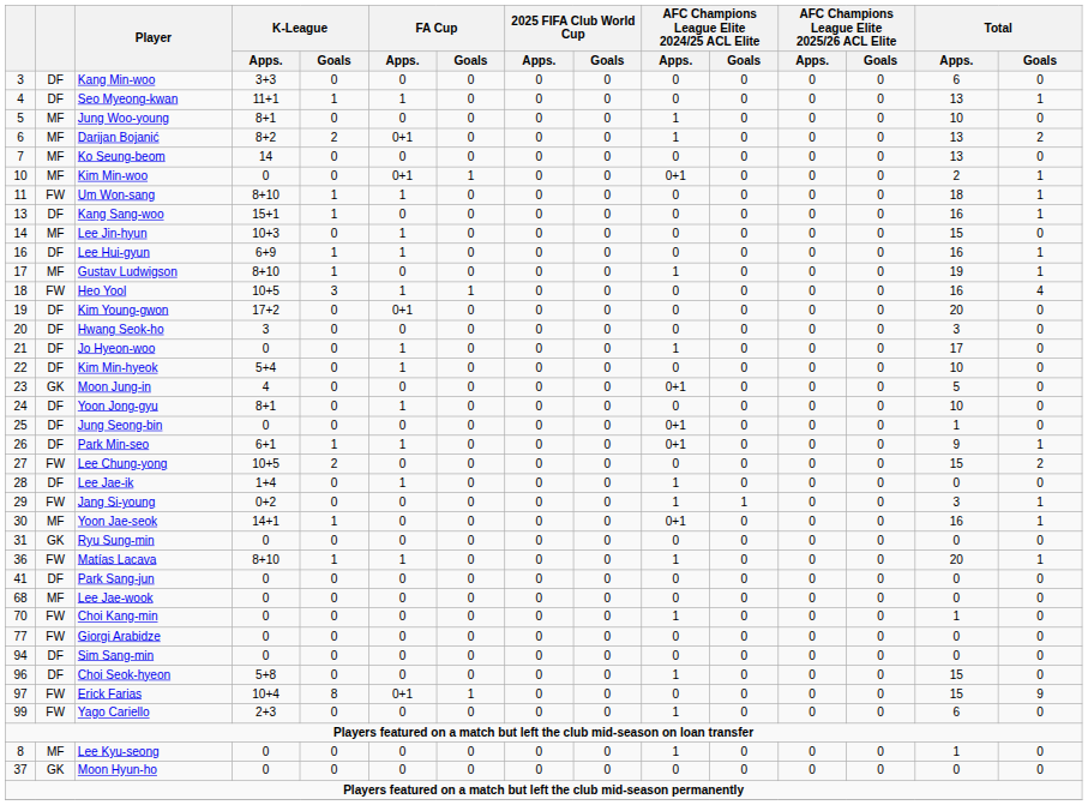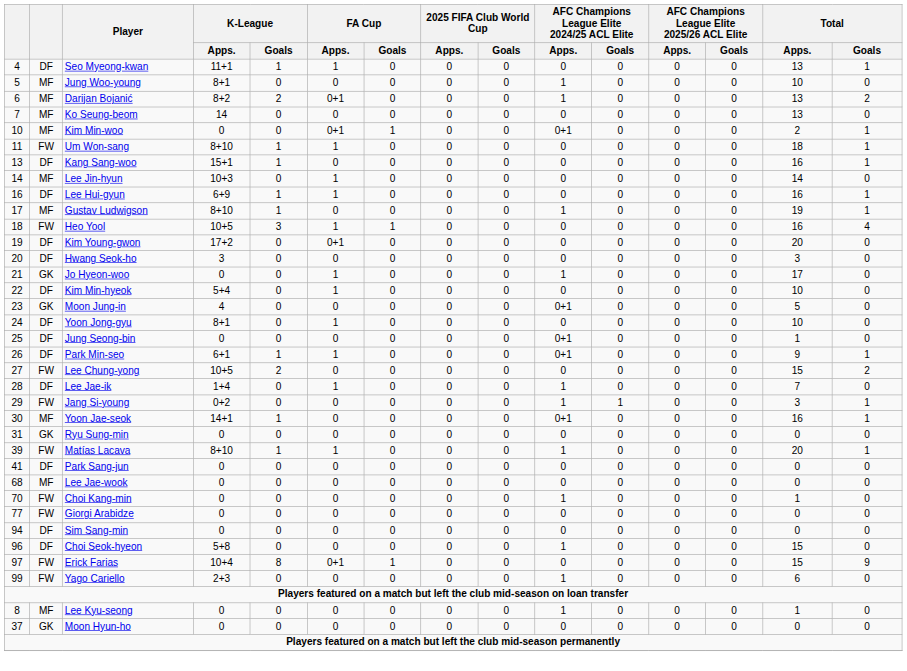 <table class="wikitable" style="text-align:center; font-size:100%; width:90%;">
 <tr>
 <th rowspan=2></th>
 <th rowspan=2></th>
 <th rowspan=2 width="200">Player</th>
 <th colspan=2 width="105">K-League</th>
 <th colspan=2 width="105">FA Cup</th>
 <th colspan=2 width="105">2025 FIFA Club World Cup</th>
 <th colspan=2 width="105">AFC Champions League Elite <br> 2024/25 ACL Elite</th>
 <th colspan=2 width="105">AFC Champions League Elite <br> 2025/26 ACL Elite</th>
 <th colspan=2 width="130">Total</th>
 </tr>
 <tr>
 <th>Apps.</th>
 <th> Goals</th>
 <th>Apps.</th>
 <th> Goals</th>
 <th>Apps.</th>
 <th> Goals</th>
 <th>Apps.</th>
 <th> Goals</th>
 <th>Apps.</th>
 <th> Goals</th>
 <th>Apps.</th>
 <th> Goals</th>
-</tr>
-<tr>
-<td>3</td>
-<td>DF</td>
-<td align="left"> <a href='#'>Kang Min-woo</a></td>
-<td>3+3</td>
-<td>0</td>
-<td>0</td>
-<td>0</td>
-<td>0</td>
-<td>0</td>
-<td>0</td>
-<td>0</td>
-<td>0</td>
-<td>0</td>
-<td>6</td>
-<td>0</td>
 </tr>
 <tr>
 <td>4</td>
 <td>DF</td>
 <td align="left"> <a href='#'>Seo Myeong-kwan</a></td>
 <td>11+1</td>
 <td>1</td>
 <td>1</td>
 <td>0</td>
 <td>0</td>
 <td>0</td>
 <td>0</td>
 <td>0</td>
 <td>0</td>
 <td>0</td>
 <td>13</td>
 <td>1</td>
 </tr>
 <tr>
 <td>5</td>
 <td>MF</td>
 <td align="left"> <a href='#'>Jung Woo-young</a></td>
 <td>8+1</td>
 <td>0</td>
 <td>0</td>
 <td>0</td>
 <td>0</td>
 <td>0</td>
 <td>1</td>
 <td>0</td>
 <td>0</td>
 <td>0</td>
 <td>10</td>
 <td>0</td>
 </tr>
 <tr>
 <td>6</td>
 <td>MF</td>
 <td align="left"> <a href='#'>Darijan Bojanić</a></td>
 <td>8+2</td>
 <td>2</td>
 <td>0+1</td>
 <td>0</td>
 <td>0</td>
 <td>0</td>
 <td>1</td>
 <td>0</td>
 <td>0</td>
 <td>0</td>
 <td>13</td>
 <td>2</td>
 </tr>
 <tr>
 <td>7</td>
 <td>MF</td>
 <td align="left"> <a href='#'>Ko Seung-beom</a></td>
 <td>14</td>
 <td>0</td>
 <td>0</td>
 <td>0</td>
 <td>0</td>
 <td>0</td>
 <td>0</td>
 <td>0</td>
 <td>0</td>
 <td>0</td>
 <td>13</td>
 <td>0</td>
 </tr>
 <tr>
 <td>10</td>
 <td>MF</td>
 <td align="left"> <a href='#'>Kim Min-woo</a></td>
 <td>0</td>
 <td>0</td>
 <td>0+1</td>
 <td>1</td>
 <td>0</td>
 <td>0</td>
 <td>0+1</td>
 <td>0</td>
 <td>0</td>
 <td>0</td>
 <td>2</td>
 <td>1</td>
 </tr>
 <tr>
 <td>11</td>
 <td>FW</td>
 <td align="left"> <a href='#'>Um Won-sang</a></td>
 <td>8+10</td>
 <td>1</td>
 <td>1</td>
 <td>0</td>
 <td>0</td>
 <td>0</td>
 <td>0</td>
 <td>0</td>
 <td>0</td>
 <td>0</td>
 <td>18</td>
 <td>1</td>
 </tr>
 <tr>
 <td>13</td>
 <td>DF</td>
 <td align="left"> <a href='#'>Kang Sang-woo</a></td>
 <td>15+1</td>
 <td>1</td>
 <td>0</td>
 <td>0</td>
 <td>0</td>
 <td>0</td>
 <td>0</td>
 <td>0</td>
 <td>0</td>
 <td>0</td>
 <td>16</td>
 <td>1</td>
 </tr>
 <tr>
 <td>14</td>
 <td>MF</td>
 <td align="left"> <a href='#'>Lee Jin-hyun</a></td>
 <td>10+3</td>
 <td>0</td>
 <td>1</td>
 <td>0</td>
 <td>0</td>
 <td>0</td>
 <td>0</td>
 <td>0</td>
 <td>0</td>
 <td>0</td>
-<td>15</td>
+<td>14</td>
 <td>0</td>
 </tr>
 <tr>
 <td>16</td>
 <td>DF</td>
 <td align="left"> <a href='#'>Lee Hui-gyun</a></td>
 <td>6+9</td>
 <td>1</td>
 <td>1</td>
 <td>0</td>
 <td>0</td>
 <td>0</td>
 <td>0</td>
 <td>0</td>
 <td>0</td>
 <td>0</td>
 <td>16</td>
 <td>1</td>
 </tr>
 <tr>
 <td>17</td>
 <td>MF</td>
 <td align="left"> <a href='#'>Gustav Ludwigson</a></td>
 <td>8+10</td>
 <td>1</td>
 <td>0</td>
 <td>0</td>
 <td>0</td>
 <td>0</td>
 <td>1</td>
 <td>0</td>
 <td>0</td>
 <td>0</td>
 <td>19</td>
 <td>1</td>
 </tr>
 <tr>
 <td>18</td>
 <td>FW</td>
 <td align="left"> <a href='#'>Heo Yool</a></td>
 <td>10+5</td>
 <td>3</td>
 <td>1</td>
 <td>1</td>
 <td>0</td>
 <td>0</td>
 <td>0</td>
 <td>0</td>
 <td>0</td>
 <td>0</td>
 <td>16</td>
 <td>4</td>
 </tr>
 <tr>
 <td>19</td>
 <td>DF</td>
 <td align="left"> <a href='#'>Kim Young-gwon</a></td>
 <td>17+2</td>
 <td>0</td>
 <td>0+1</td>
 <td>0</td>
 <td>0</td>
 <td>0</td>
 <td>0</td>
 <td>0</td>
 <td>0</td>
 <td>0</td>
 <td>20</td>
 <td>0</td>
 </tr>
 <tr>
 <td>20</td>
 <td>DF</td>
 <td align="left"> <a href='#'>Hwang Seok-ho</a></td>
 <td>3</td>
 <td>0</td>
 <td>0</td>
 <td>0</td>
 <td>0</td>
 <td>0</td>
 <td>0</td>
 <td>0</td>
 <td>0</td>
 <td>0</td>
 <td>3</td>
 <td>0</td>
 </tr>
 <tr>
 <td>21</td>
-<td>DF</td>
+<td>GK</td>
 <td align="left"> <a href='#'>Jo Hyeon-woo</a></td>
 <td>0</td>
 <td>0</td>
 <td>1</td>
 <td>0</td>
 <td>0</td>
 <td>0</td>
 <td>1</td>
 <td>0</td>
 <td>0</td>
 <td>0</td>
 <td>17</td>
 <td>0</td>
 </tr>
 <tr>
 <td>22</td>
 <td>DF</td>
 <td align="left"> <a href='#'>Kim Min-hyeok</a></td>
 <td>5+4</td>
 <td>0</td>
 <td>1</td>
 <td>0</td>
 <td>0</td>
 <td>0</td>
 <td>0</td>
 <td>0</td>
 <td>0</td>
 <td>0</td>
 <td>10</td>
 <td>0</td>
 </tr>
 <tr>
 <td>23</td>
 <td>GK</td>
 <td align="left"> <a href='#'>Moon Jung-in</a></td>
 <td>4</td>
 <td>0</td>
 <td>0</td>
 <td>0</td>
 <td>0</td>
 <td>0</td>
 <td>0+1</td>
 <td>0</td>
 <td>0</td>
 <td>0</td>
 <td>5</td>
 <td>0</td>
 </tr>
 <tr>
 <td>24</td>
 <td>DF</td>
 <td align="left"> <a href='#'>Yoon Jong-gyu</a></td>
 <td>8+1</td>
 <td>0</td>
 <td>1</td>
 <td>0</td>
 <td>0</td>
 <td>0</td>
 <td>0</td>
 <td>0</td>
 <td>0</td>
 <td>0</td>
 <td>10</td>
 <td>0</td>
 </tr>
 <tr>
 <td>25</td>
 <td>DF</td>
 <td align="left"> <a href='#'>Jung Seong-bin</a></td>
 <td>0</td>
 <td>0</td>
 <td>0</td>
 <td>0</td>
 <td>0</td>
 <td>0</td>
 <td>0+1</td>
 <td>0</td>
 <td>0</td>
 <td>0</td>
 <td>1</td>
 <td>0</td>
 </tr>
 <tr>
 <td>26</td>
 <td>DF</td>
 <td align="left"> <a href='#'>Park Min-seo</a></td>
 <td>6+1</td>
 <td>1</td>
 <td>1</td>
 <td>0</td>
 <td>0</td>
 <td>0</td>
 <td>0+1</td>
 <td>0</td>
 <td>0</td>
 <td>0</td>
 <td>9</td>
 <td>1</td>
 </tr>
 <tr>
 <td>27</td>
 <td>FW</td>
 <td align="left"> <a href='#'>Lee Chung-yong</a></td>
 <td>10+5</td>
 <td>2</td>
 <td>0</td>
 <td>0</td>
 <td>0</td>
 <td>0</td>
 <td>0</td>
 <td>0</td>
 <td>0</td>
 <td>0</td>
 <td>15</td>
 <td>2</td>
 </tr>
 <tr>
 <td>28</td>
 <td>DF</td>
 <td align="left"> <a href='#'>Lee Jae-ik</a></td>
 <td>1+4</td>
 <td>0</td>
 <td>1</td>
 <td>0</td>
 <td>0</td>
 <td>0</td>
 <td>1</td>
 <td>0</td>
 <td>0</td>
 <td>0</td>
-<td>0</td>
+<td>7</td>
 <td>0</td>
 </tr>
 <tr>
 <td>29</td>
 <td>FW</td>
 <td align="left"> <a href='#'>Jang Si-young</a></td>
 <td>0+2</td>
 <td>0</td>
 <td>0</td>
 <td>0</td>
 <td>0</td>
 <td>0</td>
 <td>1</td>
 <td>1</td>
 <td>0</td>
 <td>0</td>
 <td>3</td>
 <td>1</td>
 </tr>
 <tr>
 <td>30</td>
 <td>MF</td>
 <td align="left"> <a href='#'>Yoon Jae-seok</a></td>
 <td>14+1</td>
 <td>1</td>
 <td>0</td>
 <td>0</td>
 <td>0</td>
 <td>0</td>
 <td>0+1</td>
 <td>0</td>
 <td>0</td>
 <td>0</td>
 <td>16</td>
 <td>1</td>
 </tr>
 <tr>
 <td>31</td>
 <td>GK</td>
 <td align="left"> <a href='#'>Ryu Sung-min</a></td>
 <td>0</td>
 <td>0</td>
 <td>0</td>
 <td>0</td>
 <td>0</td>
 <td>0</td>
 <td>0</td>
 <td>0</td>
 <td>0</td>
 <td>0</td>
 <td>0</td>
 <td>0</td>
 </tr>
 <tr>
-<td>36</td>
+<td>39</td>
 <td>FW</td>
 <td align="left"> <a href='#'>Matías Lacava</a></td>
 <td>8+10</td>
 <td>1</td>
 <td>1</td>
 <td>0</td>
 <td>0</td>
 <td>0</td>
 <td>1</td>
 <td>0</td>
 <td>0</td>
 <td>0</td>
 <td>20</td>
 <td>1</td>
 </tr>
 <tr>
 <td>41</td>
 <td>DF</td>
 <td align="left"> <a href='#'>Park Sang-jun</a></td>
 <td>0</td>
 <td>0</td>
 <td>0</td>
 <td>0</td>
 <td>0</td>
 <td>0</td>
 <td>0</td>
 <td>0</td>
 <td>0</td>
 <td>0</td>
 <td>0</td>
 <td>0</td>
 </tr>
 <tr>
 <td>68</td>
 <td>MF</td>
 <td align="left"> <a href='#'>Lee Jae-wook</a></td>
 <td>0</td>
 <td>0</td>
 <td>0</td>
 <td>0</td>
 <td>0</td>
 <td>0</td>
 <td>0</td>
 <td>0</td>
 <td>0</td>
 <td>0</td>
 <td>0</td>
 <td>0</td>
 </tr>
 <tr>
 <td>70</td>
 <td>FW</td>
 <td align="left"> <a href='#'>Choi Kang-min</a></td>
 <td>0</td>
 <td>0</td>
 <td>0</td>
 <td>0</td>
 <td>0</td>
 <td>0</td>
 <td>1</td>
 <td>0</td>
 <td>0</td>
 <td>0</td>
 <td>1</td>
 <td>0</td>
 </tr>
 <tr>
 <td>77</td>
 <td>FW</td>
 <td align="left"> <a href='#'>Giorgi Arabidze</a></td>
 <td>0</td>
 <td>0</td>
 <td>0</td>
 <td>0</td>
 <td>0</td>
 <td>0</td>
 <td>0</td>
 <td>0</td>
 <td>0</td>
 <td>0</td>
 <td>0</td>
 <td>0</td>
 </tr>
 <tr>
 <td>94</td>
 <td>DF</td>
 <td align="left"> <a href='#'>Sim Sang-min</a></td>
 <td>0</td>
 <td>0</td>
 <td>0</td>
 <td>0</td>
 <td>0</td>
 <td>0</td>
 <td>0</td>
 <td>0</td>
 <td>0</td>
 <td>0</td>
 <td>0</td>
 <td>0</td>
 </tr>
 <tr>
 <td>96</td>
 <td>DF</td>
 <td align="left"> <a href='#'>Choi Seok-hyeon</a></td>
 <td>5+8</td>
 <td>0</td>
 <td>0</td>
 <td>0</td>
 <td>0</td>
 <td>0</td>
 <td>1</td>
 <td>0</td>
 <td>0</td>
 <td>0</td>
 <td>15</td>
 <td>0</td>
 </tr>
 <tr>
 <td>97</td>
 <td>FW</td>
 <td align="left"> <a href='#'>Erick Farias</a></td>
 <td>10+4</td>
 <td>8</td>
 <td>0+1</td>
 <td>1</td>
 <td>0</td>
 <td>0</td>
 <td>0</td>
 <td>0</td>
 <td>0</td>
 <td>0</td>
 <td>15</td>
 <td>9</td>
 </tr>
 <tr>
 <td>99</td>
 <td>FW</td>
 <td align="left"> <a href='#'>Yago Cariello</a></td>
 <td>2+3</td>
 <td>0</td>
 <td>0</td>
 <td>0</td>
 <td>0</td>
 <td>0</td>
 <td>1</td>
 <td>0</td>
 <td>0</td>
 <td>0</td>
 <td>6</td>
 <td>0</td>
 </tr>
 <tr>
 <td colspan="15"><strong>Players featured on a match but left the club mid-season on loan transfer</strong></td>
 </tr>
 <tr>
 <td>8</td>
 <td>MF</td>
 <td align="left"> <a href='#'>Lee Kyu-seong</a></td>
 <td>0</td>
 <td>0</td>
 <td>0</td>
 <td>0</td>
 <td>0</td>
 <td>0</td>
 <td>1</td>
 <td>0</td>
 <td>0</td>
 <td>0</td>
 <td>1</td>
 <td>0</td>
 </tr>
 <tr>
 <td>37</td>
 <td>GK</td>
 <td align="left"> <a href='#'>Moon Hyun-ho</a></td>
 <td>0</td>
 <td>0</td>
 <td>0</td>
 <td>0</td>
 <td>0</td>
 <td>0</td>
 <td>0</td>
 <td>0</td>
 <td>0</td>
 <td>0</td>
 <td>0</td>
 <td>0</td>
 </tr>
 <tr>
 <td colspan="15"><strong>Players featured on a match but left the club mid-season permanently</strong></td>
 </tr>
 <tr>
 </tr>
 </table>
